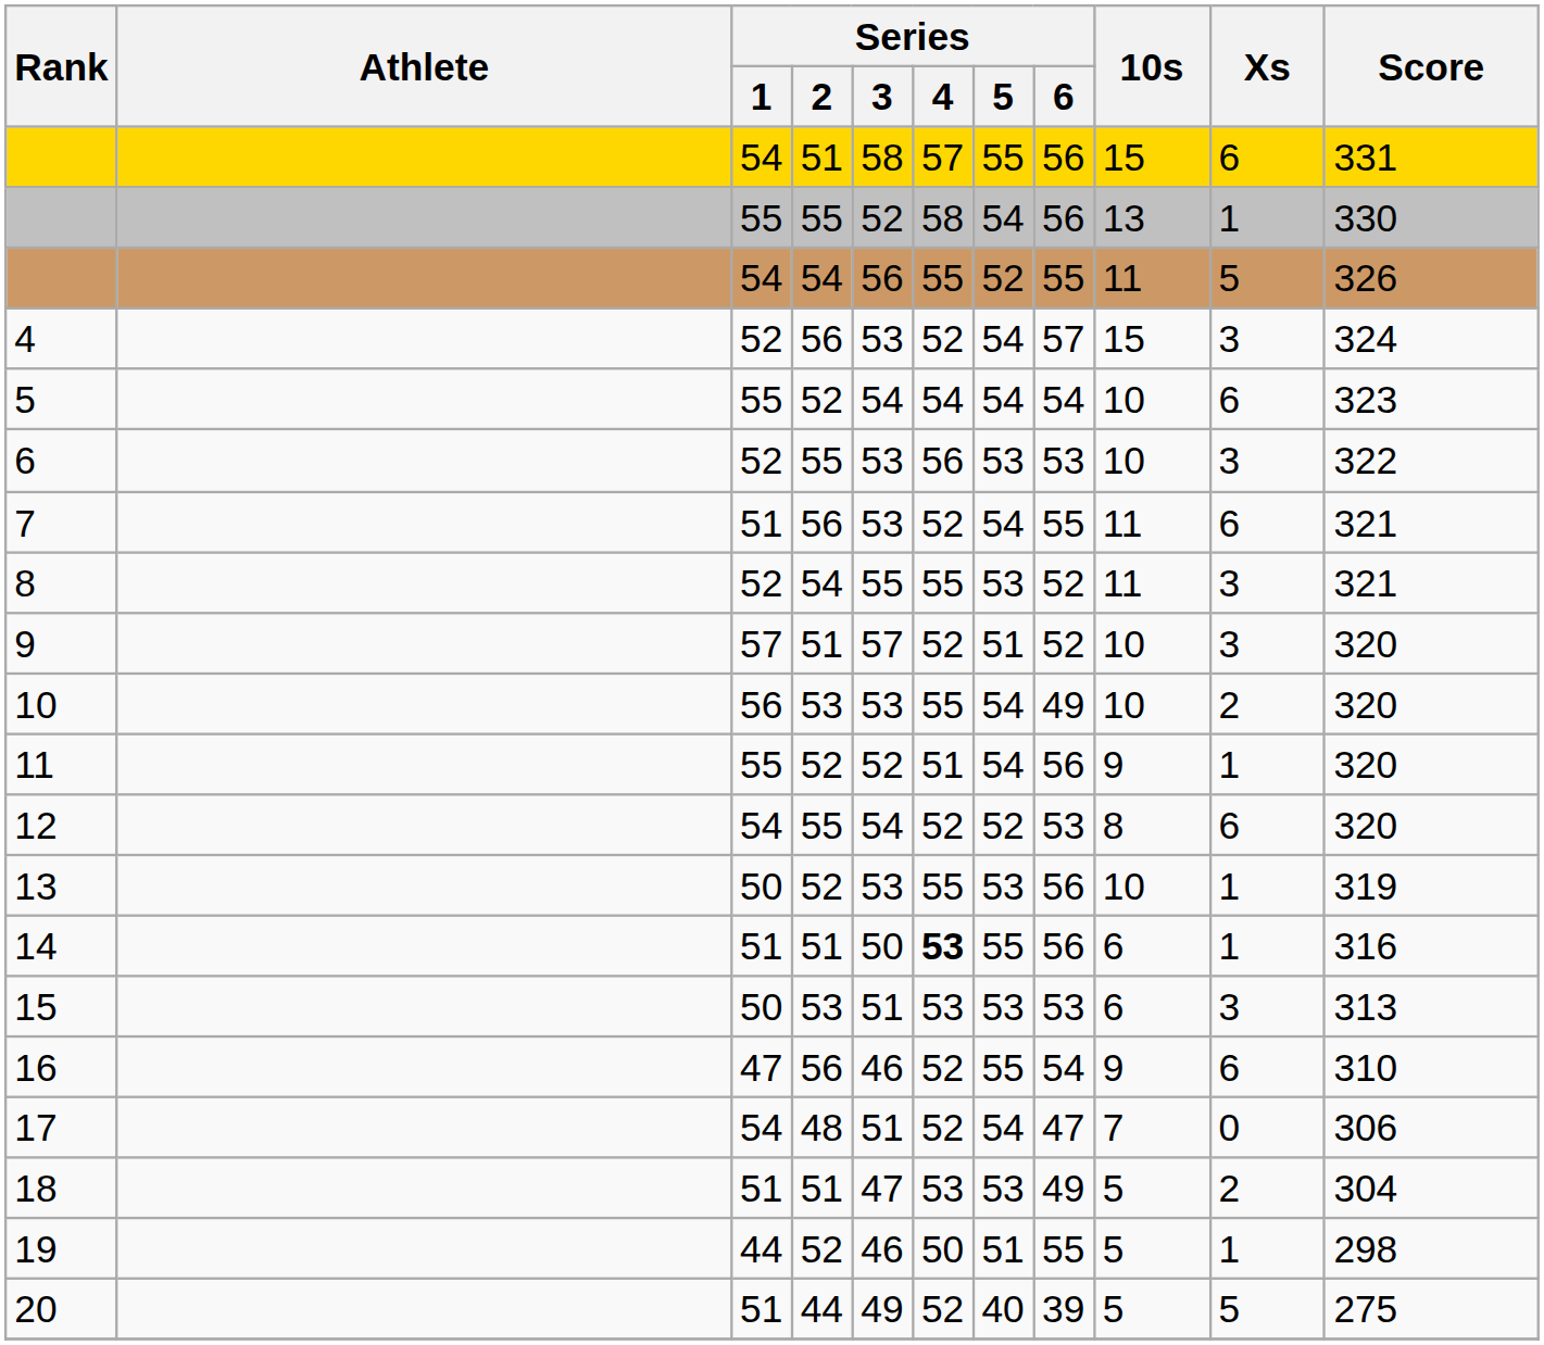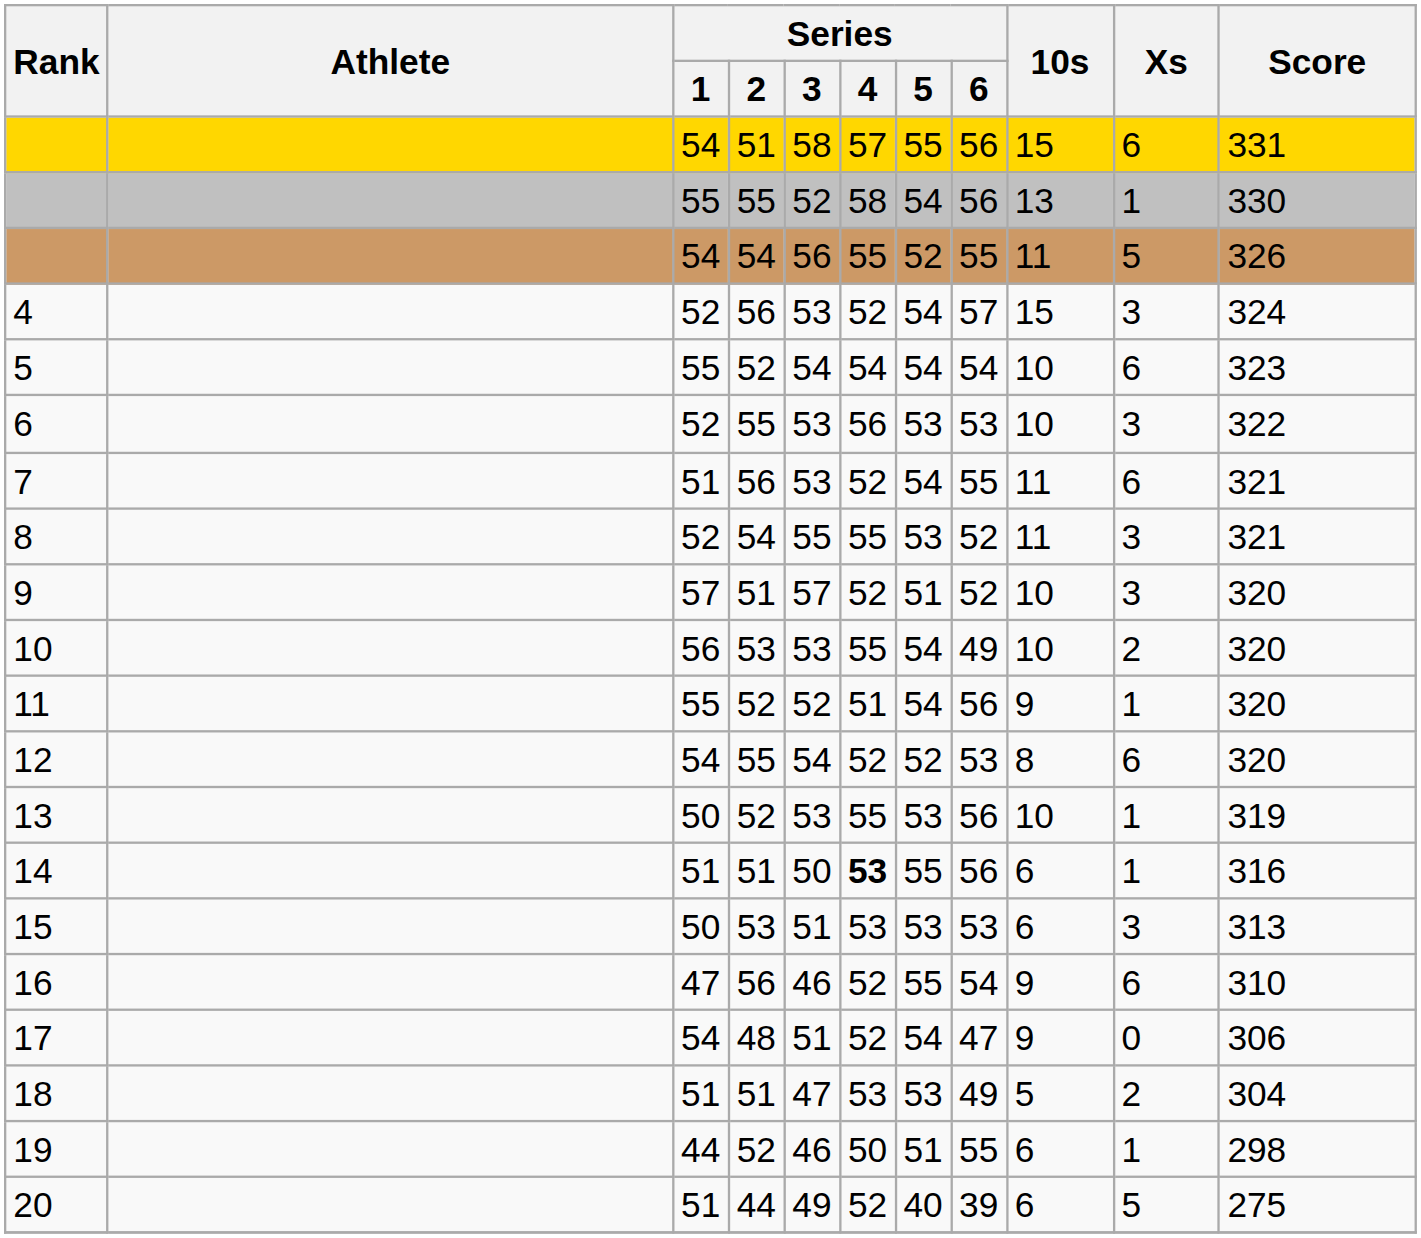 <table class="wikitable" style="font-size:95%" style="width:35em;" style="text-align:center">
 <tr>
 <th rowspan=2>Rank</th>
 <th rowspan=2 width=250>Athlete</th>
 <th colspan=6 width=250>Series</th>
 <th rowspan=2 width=40>10s</th>
 <th rowspan=2 width=40>Xs</th>
 <th rowspan=2 width=80>Score</th>
 </tr>
 <tr>
 <th>1</th>
 <th>2</th>
 <th>3</th>
 <th>4</th>
 <th>5</th>
 <th>6</th>
 </tr>
 <tr bgcolor=gold>
 <td></td>
 <td align=left></td>
 <td>54</td>
 <td>51</td>
 <td>58</td>
 <td>57</td>
 <td>55</td>
 <td>56</td>
 <td>15</td>
 <td>6</td>
 <td>331</td>
 </tr>
 <tr bgcolor=silver>
 <td></td>
 <td align=left></td>
 <td>55</td>
 <td>55</td>
 <td>52</td>
 <td>58</td>
 <td>54</td>
 <td>56</td>
 <td>13</td>
 <td>1</td>
 <td>330</td>
 </tr>
 <tr bgcolor=cc9966>
 <td></td>
 <td align=left></td>
 <td>54</td>
 <td>54</td>
 <td>56</td>
 <td>55</td>
 <td>52</td>
 <td>55</td>
 <td>11</td>
 <td>5</td>
 <td>326</td>
 </tr>
 <tr>
 <td>4</td>
 <td align=left></td>
 <td>52</td>
 <td>56</td>
 <td>53</td>
 <td>52</td>
 <td>54</td>
 <td>57</td>
 <td>15</td>
 <td>3</td>
 <td>324</td>
 </tr>
 <tr>
 <td>5</td>
 <td align=left></td>
 <td>55</td>
 <td>52</td>
 <td>54</td>
 <td>54</td>
 <td>54</td>
 <td>54</td>
 <td>10</td>
 <td>6</td>
 <td>323</td>
 </tr>
 <tr>
 <td>6</td>
 <td align=left></td>
 <td>52</td>
 <td>55</td>
 <td>53</td>
 <td>56</td>
 <td>53</td>
 <td>53</td>
 <td>10</td>
 <td>3</td>
 <td>322</td>
 </tr>
 <tr>
 <td>7</td>
 <td align=left></td>
 <td>51</td>
 <td>56</td>
 <td>53</td>
 <td>52</td>
 <td>54</td>
 <td>55</td>
 <td>11</td>
 <td>6</td>
 <td>321</td>
 </tr>
 <tr>
 <td>8</td>
 <td align=left></td>
 <td>52</td>
 <td>54</td>
 <td>55</td>
 <td>55</td>
 <td>53</td>
 <td>52</td>
 <td>11</td>
 <td>3</td>
 <td>321</td>
 </tr>
 <tr>
 <td>9</td>
 <td align=left></td>
 <td>57</td>
 <td>51</td>
 <td>57</td>
 <td>52</td>
 <td>51</td>
 <td>52</td>
 <td>10</td>
 <td>3</td>
 <td>320</td>
 </tr>
 <tr>
 <td>10</td>
 <td align=left></td>
 <td>56</td>
 <td>53</td>
 <td>53</td>
 <td>55</td>
 <td>54</td>
 <td>49</td>
 <td>10</td>
 <td>2</td>
 <td>320</td>
 </tr>
 <tr>
 <td>11</td>
 <td align=left></td>
 <td>55</td>
 <td>52</td>
 <td>52</td>
 <td>51</td>
 <td>54</td>
 <td>56</td>
 <td>9</td>
 <td>1</td>
 <td>320</td>
 </tr>
 <tr>
 <td>12</td>
 <td align=left></td>
 <td>54</td>
 <td>55</td>
 <td>54</td>
 <td>52</td>
 <td>52</td>
 <td>53</td>
 <td>8</td>
 <td>6</td>
 <td>320</td>
 </tr>
 <tr>
 <td>13</td>
 <td align=left></td>
 <td>50</td>
 <td>52</td>
 <td>53</td>
 <td>55</td>
 <td>53</td>
 <td>56</td>
 <td>10</td>
 <td>1</td>
 <td>319</td>
 </tr>
 <tr>
 <td>14</td>
 <td align=left></td>
 <td>51</td>
 <td>51</td>
 <td>50</td>
 <td><strong>53</strong></td>
 <td>55</td>
 <td>56</td>
 <td>6</td>
 <td>1</td>
 <td>316</td>
 </tr>
 <tr>
 <td>15</td>
 <td align=left></td>
 <td>50</td>
 <td>53</td>
 <td>51</td>
 <td>53</td>
 <td>53</td>
 <td>53</td>
 <td>6</td>
 <td>3</td>
 <td>313</td>
 </tr>
 <tr>
 <td>16</td>
 <td align=left></td>
 <td>47</td>
 <td>56</td>
 <td>46</td>
 <td>52</td>
 <td>55</td>
 <td>54</td>
 <td>9</td>
 <td>6</td>
 <td>310</td>
 </tr>
 <tr>
 <td>17</td>
 <td align=left></td>
 <td>54</td>
 <td>48</td>
 <td>51</td>
 <td>52</td>
 <td>54</td>
 <td>47</td>
-<td>7</td>
+<td>9</td>
 <td>0</td>
 <td>306</td>
 </tr>
 <tr>
 <td>18</td>
 <td align=left></td>
 <td>51</td>
 <td>51</td>
 <td>47</td>
 <td>53</td>
 <td>53</td>
 <td>49</td>
 <td>5</td>
 <td>2</td>
 <td>304</td>
 </tr>
 <tr>
 <td>19</td>
 <td align=left></td>
 <td>44</td>
 <td>52</td>
 <td>46</td>
 <td>50</td>
 <td>51</td>
 <td>55</td>
-<td>5</td>
+<td>6</td>
 <td>1</td>
 <td>298</td>
 </tr>
 <tr>
 <td>20</td>
 <td align=left></td>
 <td>51</td>
 <td>44</td>
 <td>49</td>
 <td>52</td>
 <td>40</td>
 <td>39</td>
-<td>5</td>
+<td>6</td>
 <td>5</td>
 <td>275</td>
 </tr>
 <tr>
 </tr>
 </table>
